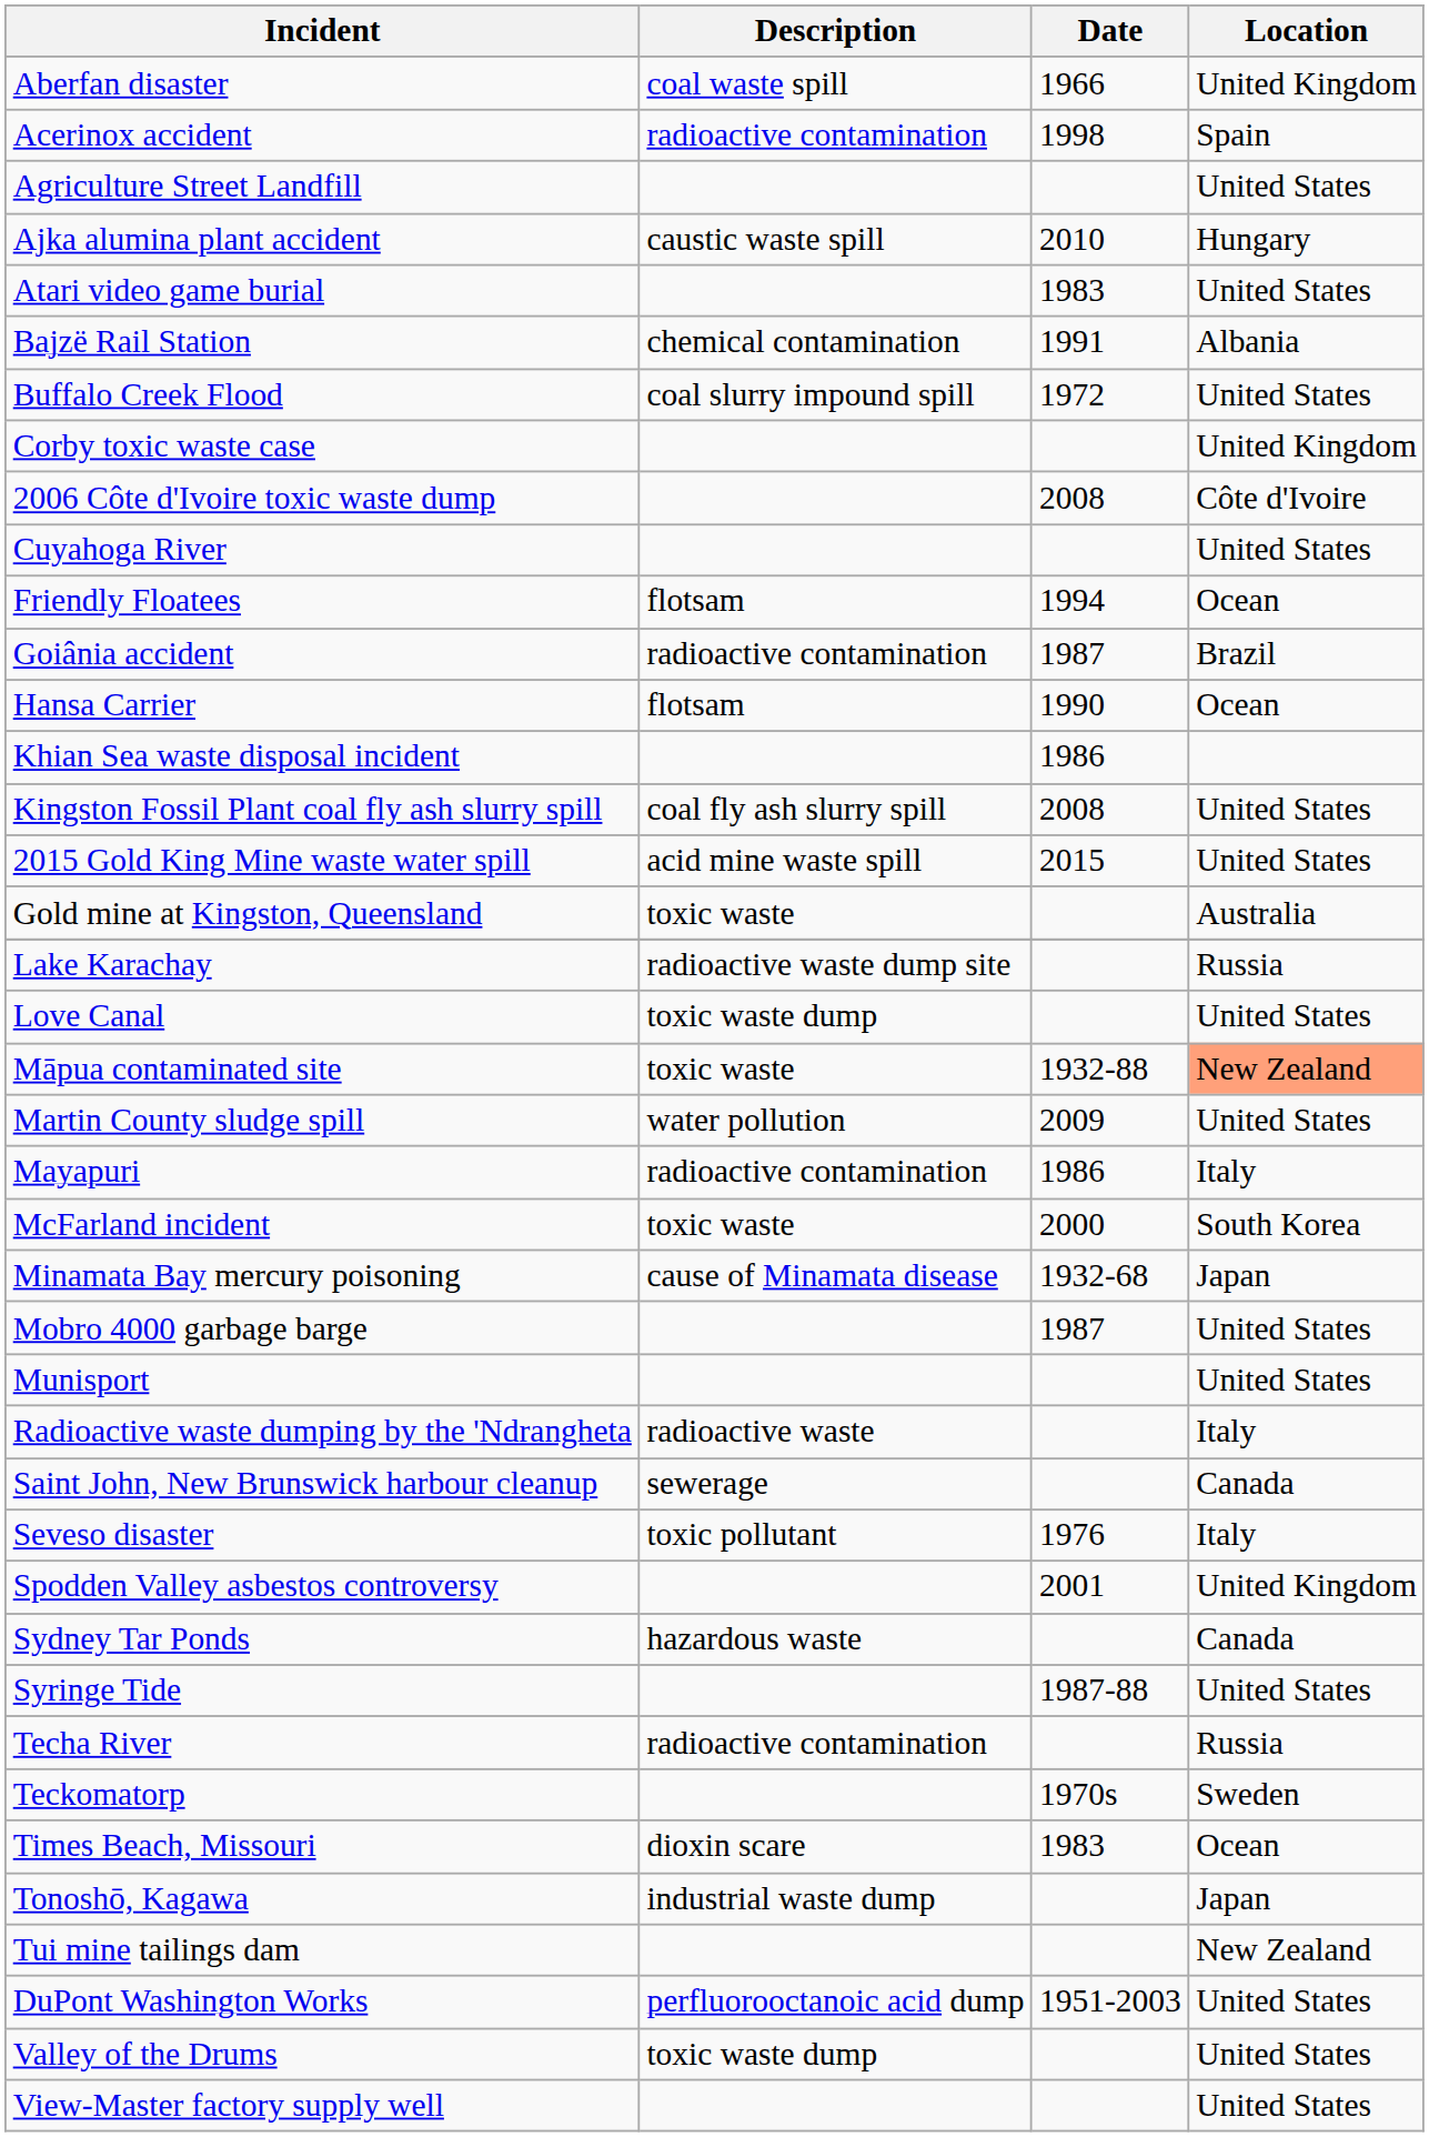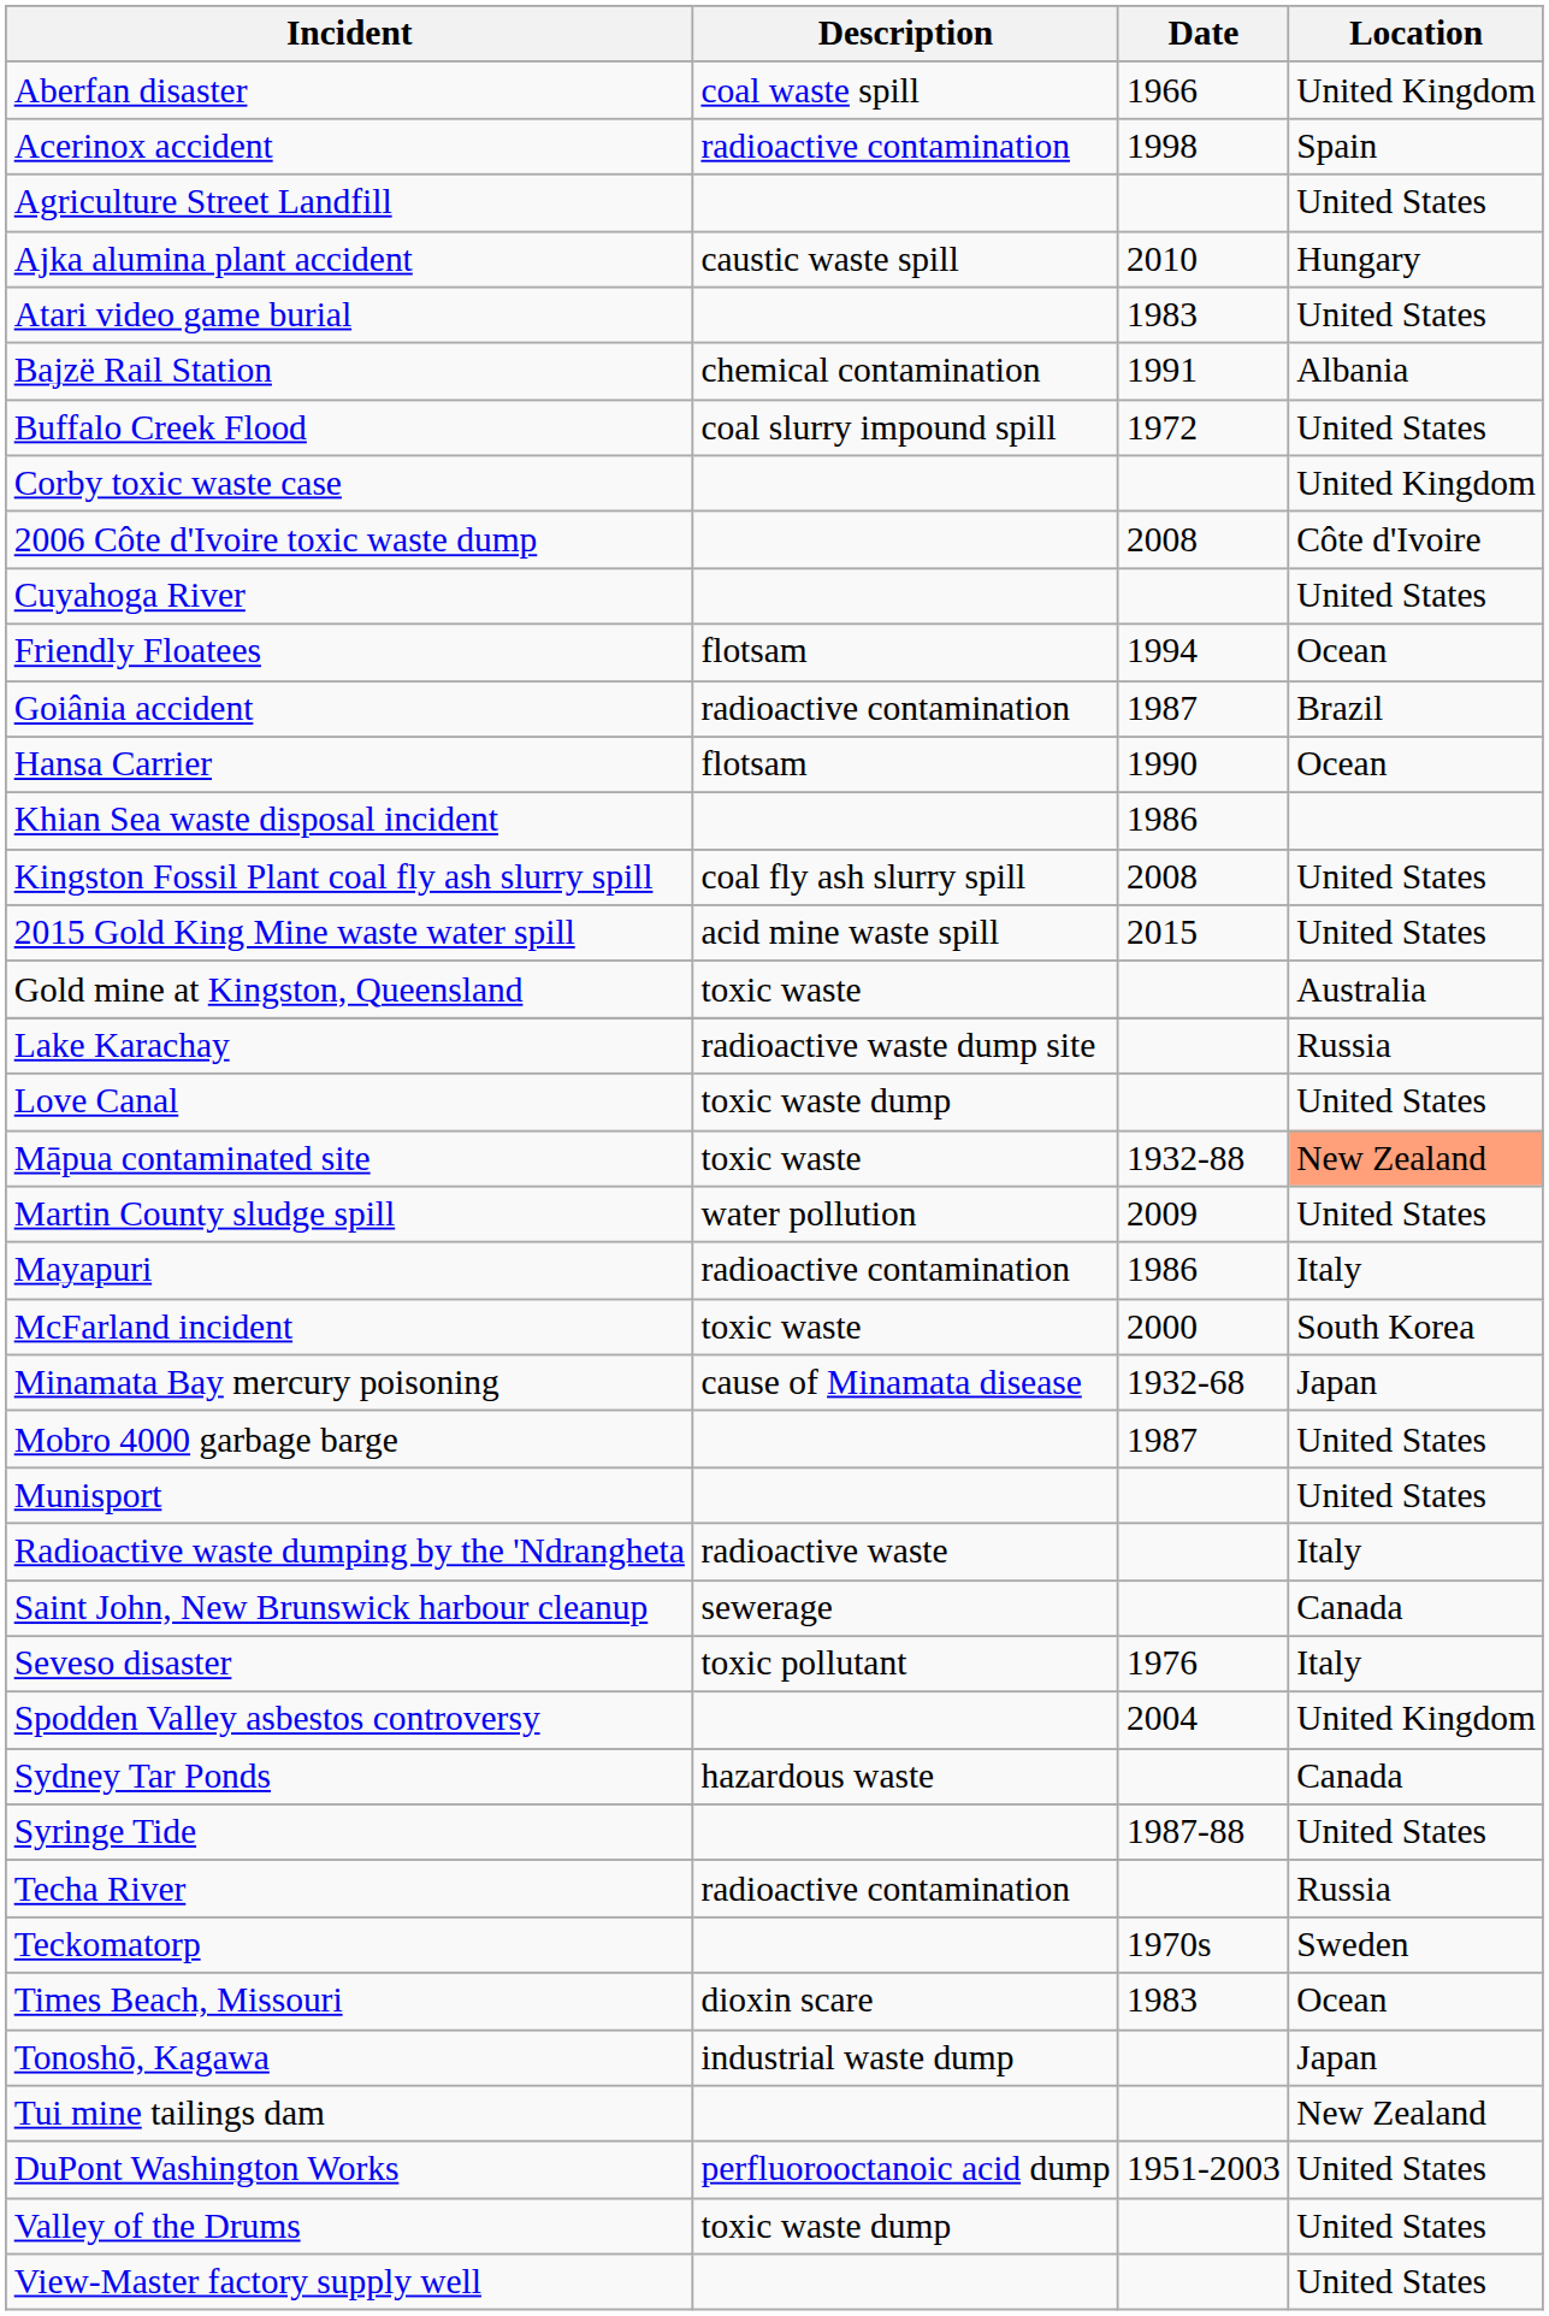 <table class="wikitable sortable">
 <tr>
 <th>Incident</th>
 <th>Description</th>
 <th>Date</th>
 <th>Location</th>
 </tr>
 <tr>
 <td><a href='#'>Aberfan disaster</a></td>
 <td><a href='#'>coal waste</a> spill</td>
 <td>1966</td>
 <td>United Kingdom</td>
 </tr>
 <tr>
 <td><a href='#'>Acerinox accident</a></td>
 <td><a href='#'>radioactive contamination</a></td>
 <td>1998</td>
 <td>Spain</td>
 </tr>
 <tr>
 <td><a href='#'>Agriculture Street Landfill</a></td>
 <td></td>
 <td></td>
 <td>United States</td>
 </tr>
 <tr>
 <td><a href='#'>Ajka alumina plant accident</a></td>
 <td>caustic waste spill</td>
 <td>2010</td>
 <td>Hungary</td>
 </tr>
 <tr>
 <td><a href='#'>Atari video game burial</a></td>
 <td></td>
 <td>1983</td>
 <td>United States</td>
 </tr>
 <tr>
 <td><a href='#'>Bajzë Rail Station</a></td>
 <td>chemical contamination</td>
 <td>1991</td>
 <td>Albania</td>
 </tr>
 <tr>
 <td><a href='#'>Buffalo Creek Flood</a></td>
 <td>coal slurry impound spill</td>
 <td>1972</td>
 <td>United States</td>
 </tr>
 <tr>
 <td><a href='#'>Corby toxic waste case</a></td>
 <td></td>
 <td></td>
 <td>United Kingdom</td>
 </tr>
 <tr>
 <td><a href='#'>2006 Côte d'Ivoire toxic waste dump</a></td>
 <td></td>
 <td>2008</td>
 <td>Côte d'Ivoire</td>
 </tr>
 <tr>
 <td><a href='#'>Cuyahoga River</a></td>
 <td></td>
 <td></td>
 <td>United States</td>
 </tr>
 <tr>
 <td><a href='#'>Friendly Floatees</a></td>
 <td>flotsam</td>
 <td>1994</td>
 <td>Ocean</td>
 </tr>
 <tr>
 <td><a href='#'>Goiânia accident</a></td>
 <td>radioactive contamination</td>
 <td>1987</td>
 <td>Brazil</td>
 </tr>
 <tr>
 <td><a href='#'>Hansa Carrier</a></td>
 <td>flotsam</td>
 <td>1990</td>
 <td>Ocean</td>
 </tr>
 <tr>
 <td><a href='#'>Khian Sea waste disposal incident</a></td>
 <td></td>
 <td>1986</td>
 <td></td>
 </tr>
 <tr>
 <td><a href='#'>Kingston Fossil Plant coal fly ash slurry spill</a></td>
 <td>coal fly ash slurry spill</td>
 <td>2008</td>
 <td>United States</td>
 </tr>
 <tr>
 <td><a href='#'>2015 Gold King Mine waste water spill</a></td>
 <td>acid mine waste spill</td>
 <td>2015</td>
 <td>United States</td>
 </tr>
 <tr>
 <td>Gold mine at <a href='#'>Kingston, Queensland</a></td>
 <td>toxic waste</td>
 <td></td>
 <td>Australia</td>
 </tr>
 <tr>
 </tr>
 <tr>
 <td><a href='#'>Lake Karachay</a></td>
 <td>radioactive waste dump site</td>
 <td></td>
 <td>Russia</td>
 </tr>
 <tr>
 <td><a href='#'>Love Canal</a></td>
 <td>toxic waste dump</td>
 <td></td>
 <td>United States</td>
 </tr>
 <tr>
 <td><a href='#'>Māpua contaminated site</a></td>
 <td>toxic waste</td>
 <td>1932-88</td>
 <td style="background: lightsalmon;">New Zealand</td>
 </tr>
 <tr>
 <td><a href='#'>Martin County sludge spill</a></td>
 <td>water pollution</td>
 <td>2009</td>
 <td>United States</td>
 </tr>
 <tr>
 <td><a href='#'>Mayapuri</a></td>
 <td>radioactive contamination</td>
 <td>1986</td>
 <td>Italy</td>
 </tr>
 <tr>
 <td><a href='#'>McFarland incident</a></td>
 <td>toxic waste</td>
 <td>2000</td>
 <td>South Korea</td>
 </tr>
 <tr>
 <td><a href='#'>Minamata Bay</a> mercury poisoning</td>
 <td>cause of <a href='#'>Minamata disease</a></td>
 <td>1932-68</td>
 <td>Japan</td>
 </tr>
 <tr>
 <td><a href='#'>Mobro 4000</a> garbage barge</td>
 <td></td>
 <td>1987</td>
 <td>United States</td>
 </tr>
 <tr>
 <td><a href='#'>Munisport</a></td>
 <td></td>
 <td></td>
 <td>United States</td>
 </tr>
 <tr>
 <td><a href='#'>Radioactive waste dumping by the 'Ndrangheta</a></td>
 <td>radioactive waste</td>
 <td></td>
 <td>Italy</td>
 </tr>
 <tr>
 <td><a href='#'>Saint John, New Brunswick harbour cleanup</a></td>
 <td>sewerage</td>
 <td></td>
 <td>Canada</td>
 </tr>
 <tr>
 <td><a href='#'>Seveso disaster</a></td>
 <td>toxic pollutant</td>
 <td>1976</td>
 <td>Italy</td>
 </tr>
 <tr>
 <td><a href='#'>Spodden Valley asbestos controversy</a></td>
 <td></td>
-<td>2001</td>
+<td>2004</td>
 <td>United Kingdom</td>
 </tr>
 <tr>
 <td><a href='#'>Sydney Tar Ponds</a></td>
 <td>hazardous waste</td>
 <td></td>
 <td>Canada</td>
 </tr>
 <tr>
 <td><a href='#'>Syringe Tide</a></td>
 <td></td>
 <td>1987-88</td>
 <td>United States</td>
 </tr>
 <tr>
 <td><a href='#'>Techa River</a></td>
 <td>radioactive contamination</td>
 <td></td>
 <td>Russia</td>
 </tr>
 <tr>
 <td><a href='#'>Teckomatorp</a></td>
 <td></td>
 <td>1970s</td>
 <td>Sweden</td>
 </tr>
 <tr>
 <td><a href='#'>Times Beach, Missouri</a></td>
 <td>dioxin scare</td>
 <td>1983</td>
 <td>Ocean</td>
 </tr>
 <tr>
 <td><a href='#'>Tonoshō, Kagawa</a></td>
 <td>industrial waste dump</td>
 <td></td>
 <td>Japan</td>
 </tr>
 <tr>
 <td><a href='#'>Tui mine</a> tailings dam</td>
 <td></td>
 <td></td>
 <td>New Zealand</td>
 </tr>
 <tr>
 <td><a href='#'>DuPont Washington Works</a></td>
 <td><a href='#'>perfluorooctanoic acid</a> dump</td>
 <td>1951-2003</td>
 <td>United States</td>
 </tr>
 <tr>
 <td><a href='#'>Valley of the Drums</a></td>
 <td>toxic waste dump</td>
 <td></td>
 <td>United States</td>
 </tr>
 <tr>
 <td><a href='#'>View-Master factory supply well</a></td>
 <td></td>
 <td></td>
 <td>United States</td>
 </tr>
 </table>
